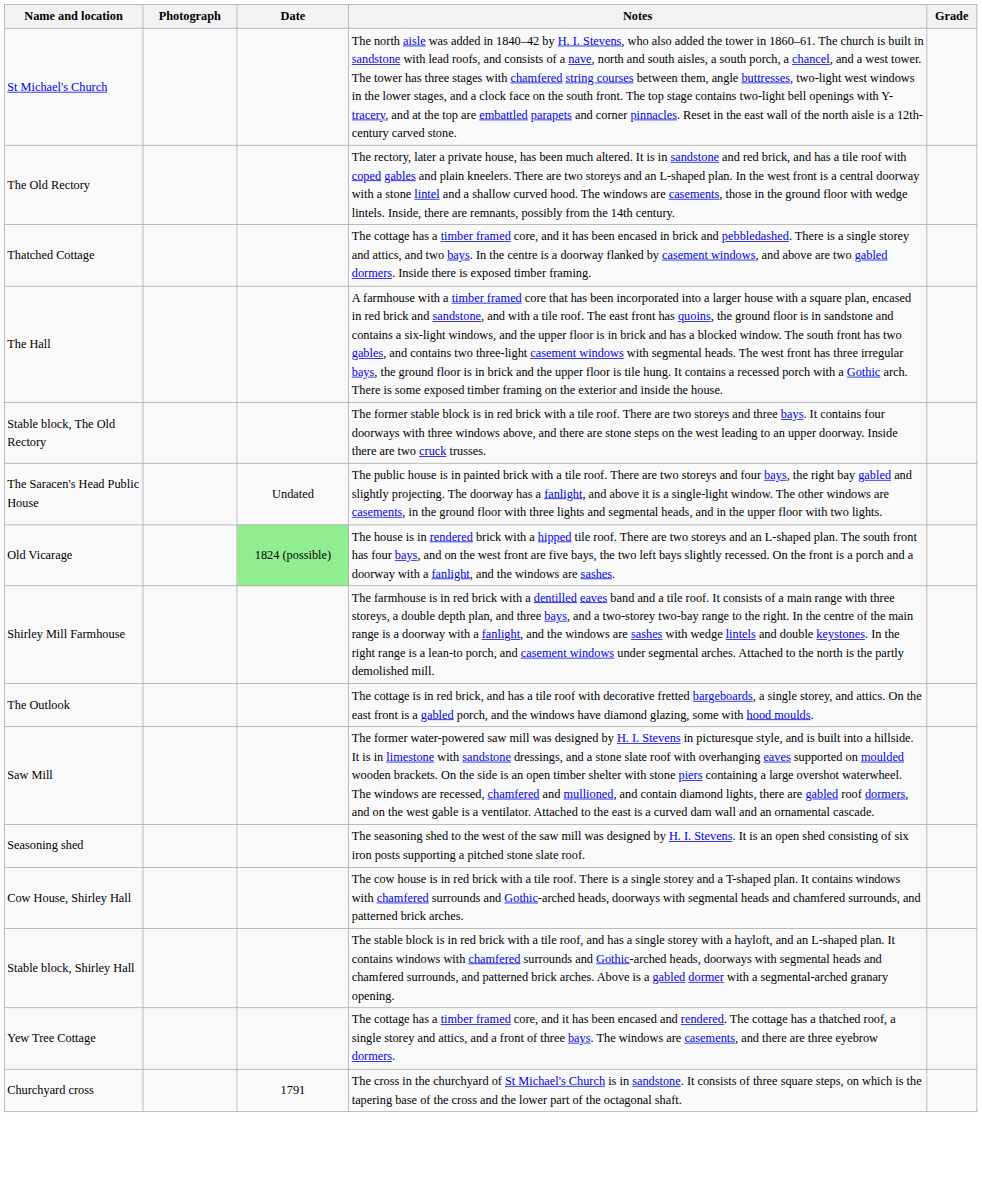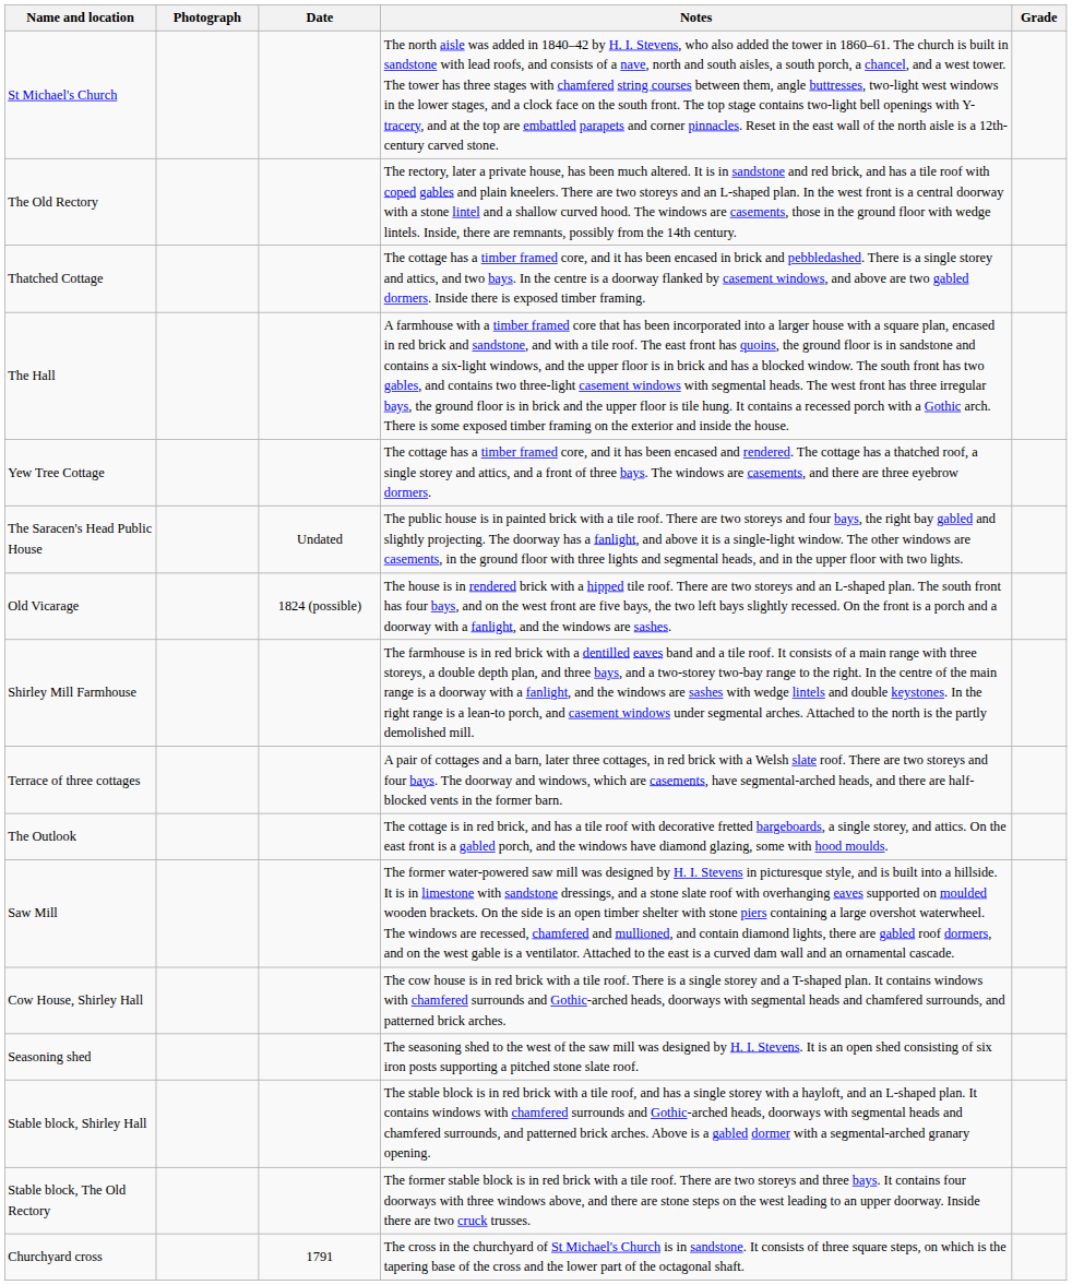 <table class="wikitable sortable plainrowheaders" style="width:100%; border:0; text-align:left; line-height:150%;">
 <tr>
 <th scope="col"  style="width:150px">Name and location</th>
 <th scope="col"  style="width:100px" class="unsortable">Photograph</th>
 <th scope="col"  style="width:120px">Date</th>
 <th scope="col"  style="width:650px" class="unsortable">Notes</th>
 <th scope="col"  style="width:50px">Grade</th>
 </tr>
 <tr>
 <td><a href='#'>St Michael's Church</a><br><small></small></td>
 <td></td>
 <td align="center"></td>
 <td>The north <a href='#'>aisle</a> was added in 1840–42 by <a href='#'>H. I. Stevens</a>, who also added the tower in 1860–61.  The church is built in <a href='#'>sandstone</a> with lead roofs, and consists of a <a href='#'>nave</a>, north and south aisles, a south porch, a <a href='#'>chancel</a>, and a west tower.  The tower has three stages with <a href='#'>chamfered</a> <a href='#'>string courses</a> between them, angle <a href='#'>buttresses</a>, two-light west windows in the lower stages, and a clock face on the south front.  The top stage contains two-light bell openings with Y-<a href='#'>tracery</a>, and at the top are <a href='#'>embattled</a> <a href='#'>parapets</a> and corner <a href='#'>pinnacles</a>.  Reset in the east wall of the north aisle is a 12th-century carved stone.</td>
 <td align="center" ></td>
 </tr>
 <tr>
 <td>The Old Rectory<br><small></small></td>
 <td></td>
 <td align="center"></td>
 <td>The rectory, later a private house, has been much altered.  It is in <a href='#'>sandstone</a> and red brick, and has a tile roof with <a href='#'>coped</a> <a href='#'>gables</a> and plain kneelers.  There are two storeys and an L-shaped plan.  In the west front is a central doorway with a stone <a href='#'>lintel</a> and a shallow curved hood.  The windows are <a href='#'>casements</a>, those in the ground floor with wedge lintels.  Inside, there are remnants, possibly from the 14th century.</td>
 <td align="center" ></td>
 </tr>
 <tr>
 <td>Thatched Cottage<br><small></small></td>
 <td></td>
 <td align="center"></td>
 <td>The cottage has a <a href='#'>timber framed</a> core, and it has been encased in brick and <a href='#'>pebbledashed</a>.  There is a single storey and attics, and two <a href='#'>bays</a>.  In the centre is a doorway flanked by <a href='#'>casement windows</a>, and above are two <a href='#'>gabled</a> <a href='#'>dormers</a>.  Inside there is exposed timber framing.</td>
 <td align="center" ></td>
 </tr>
 <tr>
 <td>The Hall<br><small></small></td>
 <td></td>
 <td align="center"></td>
 <td>A farmhouse with a <a href='#'>timber framed</a> core that has been incorporated into a larger house with a square plan, encased in red brick and <a href='#'>sandstone</a>, and with a tile roof.  The east front has <a href='#'>quoins</a>, the ground floor is in sandstone and contains a six-light windows, and the upper floor is in brick and has a blocked window.  The south front has two <a href='#'>gables</a>, and contains two three-light <a href='#'>casement windows</a> with segmental heads.  The west front has three irregular <a href='#'>bays</a>, the ground floor is in brick and the upper floor is tile hung.  It contains a recessed porch with a <a href='#'>Gothic</a> arch.  There is some exposed timber framing on the exterior and inside the house.</td>
 <td align="center" ></td>
 </tr>
 <tr>
-<td>Stable block, The Old Rectory<br><small></small></td>
+<td>Yew Tree Cottage<br><small></small></td>
 <td></td>
 <td align="center"></td>
-<td>The former stable block is in red brick with a tile roof.  There are two storeys and three <a href='#'>bays</a>. It contains four doorways with three windows above, and there are stone steps on the west leading to an upper doorway.  Inside there are two <a href='#'>cruck</a> trusses.</td>
+<td>The cottage has a <a href='#'>timber framed</a> core, and it has been encased and <a href='#'>rendered</a>.  The cottage has a thatched roof, a single storey and attics, and a front of three <a href='#'>bays</a>.  The windows are <a href='#'>casements</a>, and there are three eyebrow <a href='#'>dormers</a>.</td>
 <td align="center" ></td>
 </tr>
 <tr>
 <td>The Saracen's Head Public House<br><small></small></td>
 <td></td>
 <td align="center">Undated</td>
 <td>The public house is in painted brick with a tile roof.  There are two storeys and four <a href='#'>bays</a>, the right bay <a href='#'>gabled</a> and slightly projecting.  The doorway has a <a href='#'>fanlight</a>, and above it is a single-light window.  The other windows are <a href='#'>casements</a>, in the ground floor with three lights and segmental heads, and in the upper floor with two lights.</td>
 <td align="center" ></td>
 </tr>
 <tr>
 <td>Old Vicarage<br><small></small></td>
 <td></td>
-<td align="center" style="background: lightgreen;">1824 (possible)</td>
+<td align="center">1824 (possible)</td>
 <td>The house is in <a href='#'>rendered</a> brick with a <a href='#'>hipped</a> tile roof.  There are two storeys and an L-shaped plan.  The south front has four <a href='#'>bays</a>, and on the west front are five bays, the two left bays slightly recessed.  On the front is a porch and a doorway with a <a href='#'>fanlight</a>, and the windows are <a href='#'>sashes</a>.</td>
 <td align="center" ></td>
 </tr>
 <tr>
 <td>Shirley Mill Farmhouse<br><small></small></td>
 <td></td>
 <td align="center"></td>
 <td>The farmhouse is in red brick with a <a href='#'>dentilled</a> <a href='#'>eaves</a> band and a tile roof.  It consists of a main range with three storeys, a double depth plan, and three <a href='#'>bays</a>, and a two-storey two-bay range to the right.  In the centre of the main range is a doorway with a <a href='#'>fanlight</a>, and the windows are <a href='#'>sashes</a> with wedge <a href='#'>lintels</a> and double <a href='#'>keystones</a>.  In the right range is a lean-to porch, and <a href='#'>casement windows</a> under segmental arches.  Attached to the north is the partly demolished mill.</td>
+<td align="center" ></td>
+</tr>
+<tr>
+<td>Terrace of three cottages<br><small></small></td>
+<td></td>
+<td align="center"></td>
+<td>A pair of cottages and a barn, later three cottages, in red brick with a Welsh <a href='#'>slate</a> roof.  There are two storeys and four <a href='#'>bays</a>.  The doorway and windows, which are <a href='#'>casements</a>, have segmental-arched heads, and there are half-blocked vents in the former barn.</td>
 <td align="center" ></td>
 </tr>
 <tr>
 <td>The Outlook<br><small></small></td>
 <td></td>
 <td align="center"></td>
 <td>The cottage is in red brick, and has a tile roof with decorative fretted <a href='#'>bargeboards</a>, a single storey, and attics.  On the east front is a <a href='#'>gabled</a> porch, and the windows have diamond glazing, some with <a href='#'>hood moulds</a>.</td>
 <td align="center" ></td>
 </tr>
 <tr>
 <td>Saw Mill<br><small></small></td>
 <td></td>
 <td align="center"></td>
 <td>The former water-powered saw mill was designed by <a href='#'>H. I. Stevens</a> in picturesque style, and is built into a hillside.  It is in <a href='#'>limestone</a> with <a href='#'>sandstone</a> dressings, and a stone slate roof with overhanging <a href='#'>eaves</a> supported on <a href='#'>moulded</a> wooden brackets.  On the side is an open timber shelter with stone <a href='#'>piers</a> containing a large overshot waterwheel.  The windows are recessed, <a href='#'>chamfered</a> and <a href='#'>mullioned</a>, and contain diamond lights, there are <a href='#'>gabled</a> roof <a href='#'>dormers</a>, and on the west gable is a ventilator.  Attached to the east is a curved dam wall and an ornamental cascade.</td>
 <td align="center" ></td>
 </tr>
 <tr>
+<td>Cow House, Shirley Hall<br><small></small></td>
+<td></td>
+<td align="center"></td>
+<td>The cow house is in red brick with a tile roof.  There is a single storey and a T-shaped plan.  It contains windows with <a href='#'>chamfered</a> surrounds and <a href='#'>Gothic</a>-arched heads, doorways with segmental heads and chamfered surrounds, and patterned brick arches.</td>
+<td align="center" ></td>
+</tr>
+<tr>
 <td>Seasoning shed<br><small></small></td>
 <td></td>
 <td align="center"></td>
 <td>The seasoning shed to the west of the saw mill was designed by <a href='#'>H. I. Stevens</a>.  It is an open shed consisting of six iron posts supporting a pitched stone slate roof.</td>
-<td align="center" ></td>
-</tr>
-<tr>
-<td>Cow House, Shirley Hall<br><small></small></td>
-<td></td>
-<td align="center"></td>
-<td>The cow house is in red brick with a tile roof.  There is a single storey and a T-shaped plan.  It contains windows with <a href='#'>chamfered</a> surrounds and <a href='#'>Gothic</a>-arched heads, doorways with segmental heads and chamfered surrounds, and patterned brick arches.</td>
 <td align="center" ></td>
 </tr>
 <tr>
 <td>Stable block, Shirley Hall<br><small></small></td>
 <td></td>
 <td align="center"></td>
 <td>The stable block is in red brick with a tile roof, and has a single storey with a hayloft, and an L-shaped plan. It contains windows with <a href='#'>chamfered</a> surrounds and <a href='#'>Gothic</a>-arched heads, doorways with segmental heads and chamfered surrounds, and patterned brick arches.  Above is a <a href='#'>gabled</a> <a href='#'>dormer</a> with a segmental-arched granary opening.</td>
 <td align="center" ></td>
 </tr>
 <tr>
-<td>Yew Tree Cottage<br><small></small></td>
+<td>Stable block, The Old Rectory<br><small></small></td>
 <td></td>
 <td align="center"></td>
-<td>The cottage has a <a href='#'>timber framed</a> core, and it has been encased and <a href='#'>rendered</a>.  The cottage has a thatched roof, a single storey and attics, and a front of three <a href='#'>bays</a>.  The windows are <a href='#'>casements</a>, and there are three eyebrow <a href='#'>dormers</a>.</td>
+<td>The former stable block is in red brick with a tile roof.  There are two storeys and three <a href='#'>bays</a>. It contains four doorways with three windows above, and there are stone steps on the west leading to an upper doorway.  Inside there are two <a href='#'>cruck</a> trusses.</td>
 <td align="center" ></td>
 </tr>
 <tr>
 <td>Churchyard cross<br><small></small></td>
 <td></td>
 <td align="center">1791</td>
 <td>The cross in the churchyard of <a href='#'>St Michael's Church</a> is in <a href='#'>sandstone</a>.  It consists of three square steps, on which is the tapering base of the cross and the lower part of the octagonal shaft.</td>
 <td align="center" ></td>
 </tr>
 <tr>
 </tr>
 </table>
